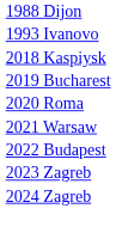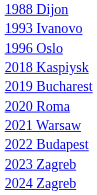 <table>
 <tr>
 <td><a href='#'>1988 Dijon</a></td>
 <td></td>
 <td></td>
 <td></td>
 </tr>
 <tr>
 <td><a href='#'>1993 Ivanovo</a></td>
+<td></td>
+<td></td>
+<td></td>
+</tr>
+<tr>
+<td><a href='#'>1996 Oslo</a></td>
 <td></td>
 <td></td>
 <td></td>
 </tr>
 <tr>
 <td rowspan=2><a href='#'>2018 Kaspiysk</a></td>
 <td rowspan=2></td>
 <td rowspan=2></td>
 <td></td>
 </tr>
 <tr>
 <td></td>
 </tr>
 <tr>
 <td rowspan=2><a href='#'>2019 Bucharest</a></td>
 <td rowspan=2></td>
 <td rowspan=2></td>
 <td></td>
 </tr>
 <tr>
 <td></td>
 </tr>
 <tr>
 <td rowspan=2><a href='#'>2020 Roma</a></td>
 <td rowspan=2></td>
 <td rowspan=2></td>
 <td></td>
 </tr>
 <tr>
 <td></td>
 </tr>
 <tr>
 <td rowspan=2><a href='#'>2021 Warsaw</a></td>
 <td rowspan=2></td>
 <td rowspan=2></td>
 <td></td>
 </tr>
 <tr>
 <td></td>
 </tr>
 <tr>
 <td><a href='#'>2022 Budapest</a></td>
 <td></td>
 <td></td>
 <td></td>
 </tr>
 <tr>
 <td rowspan=2><a href='#'>2023 Zagreb</a></td>
 <td rowspan=2></td>
 <td rowspan=2></td>
 <td></td>
 </tr>
 <tr>
 <td></td>
 </tr>
 <tr>
 <td rowspan=2><a href='#'>2024 Zagreb</a></td>
 <td rowspan=2></td>
 <td rowspan=2></td>
 <td></td>
 </tr>
 <tr>
 <td></td>
 </tr>
 </table>
